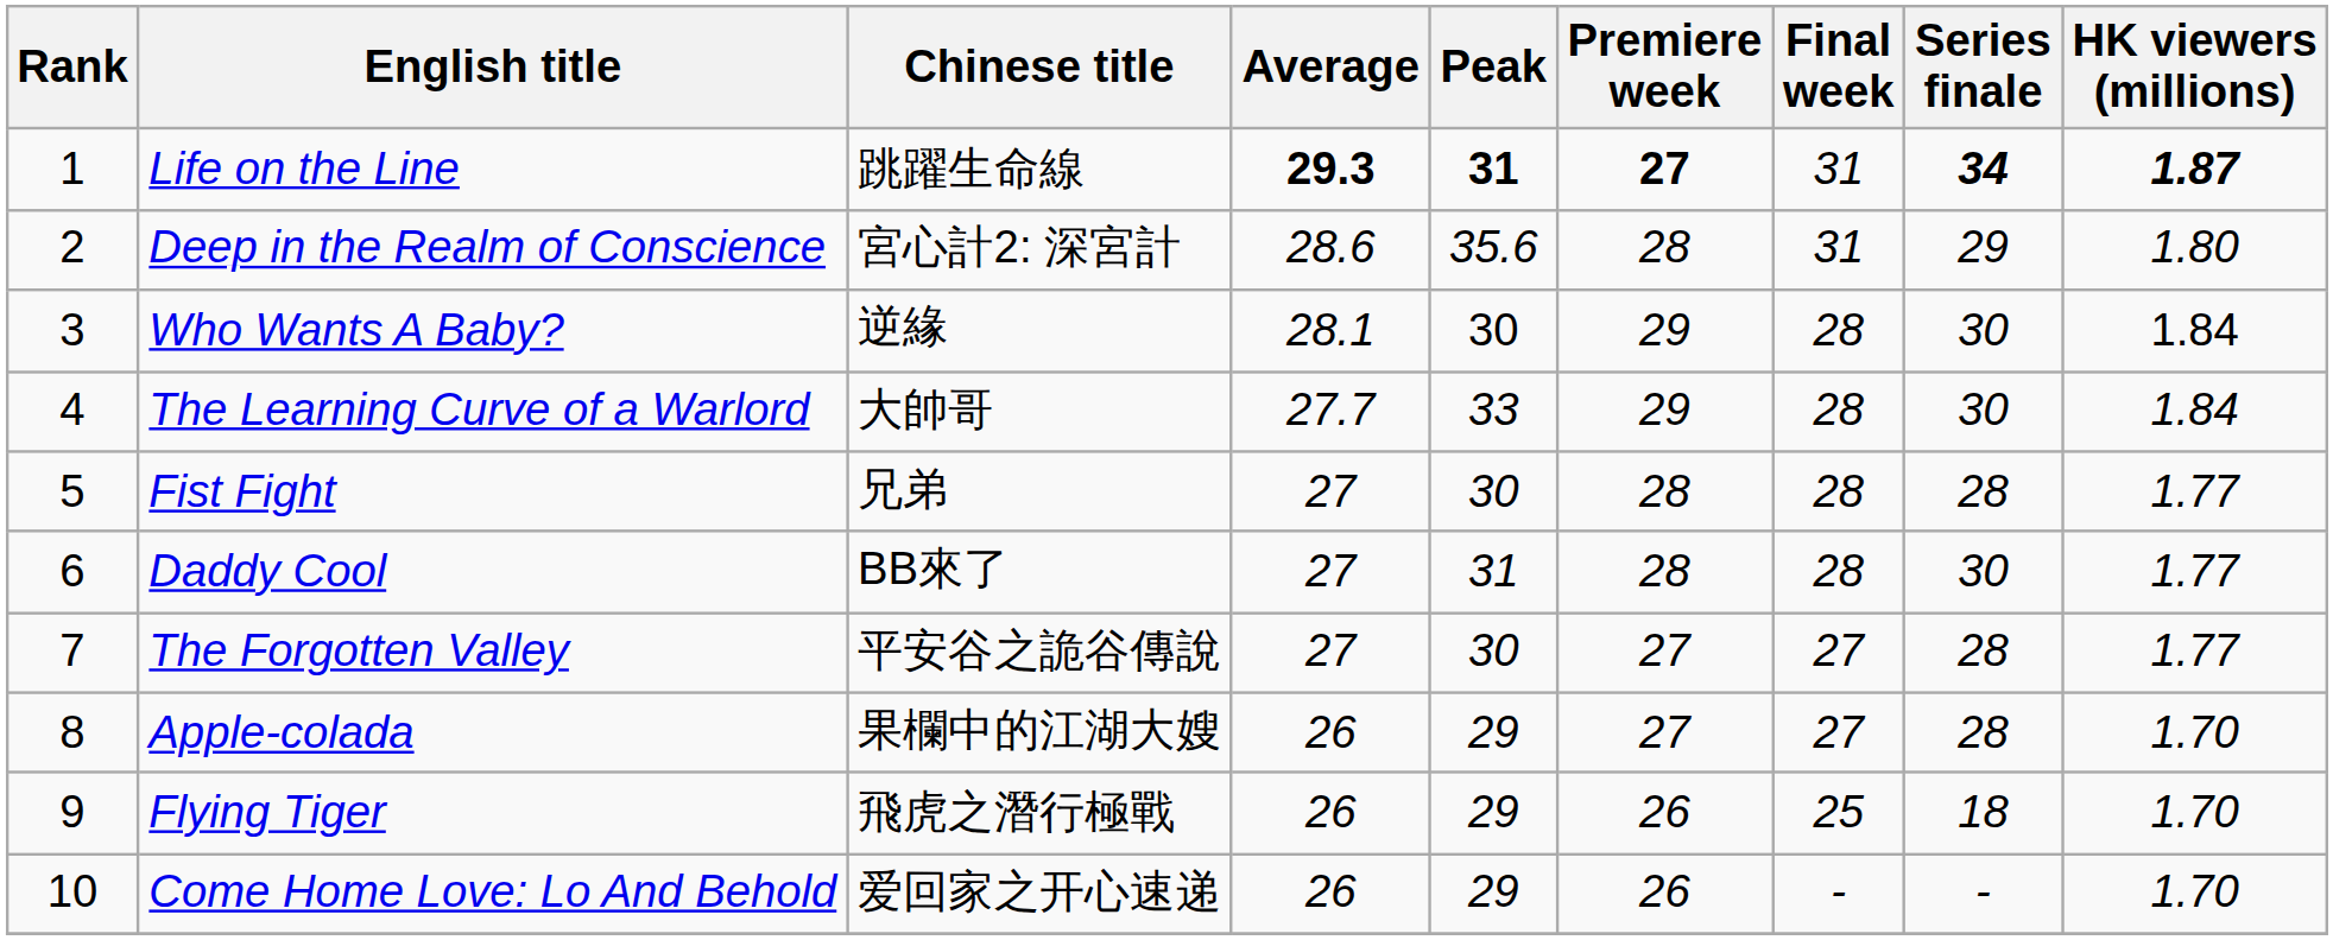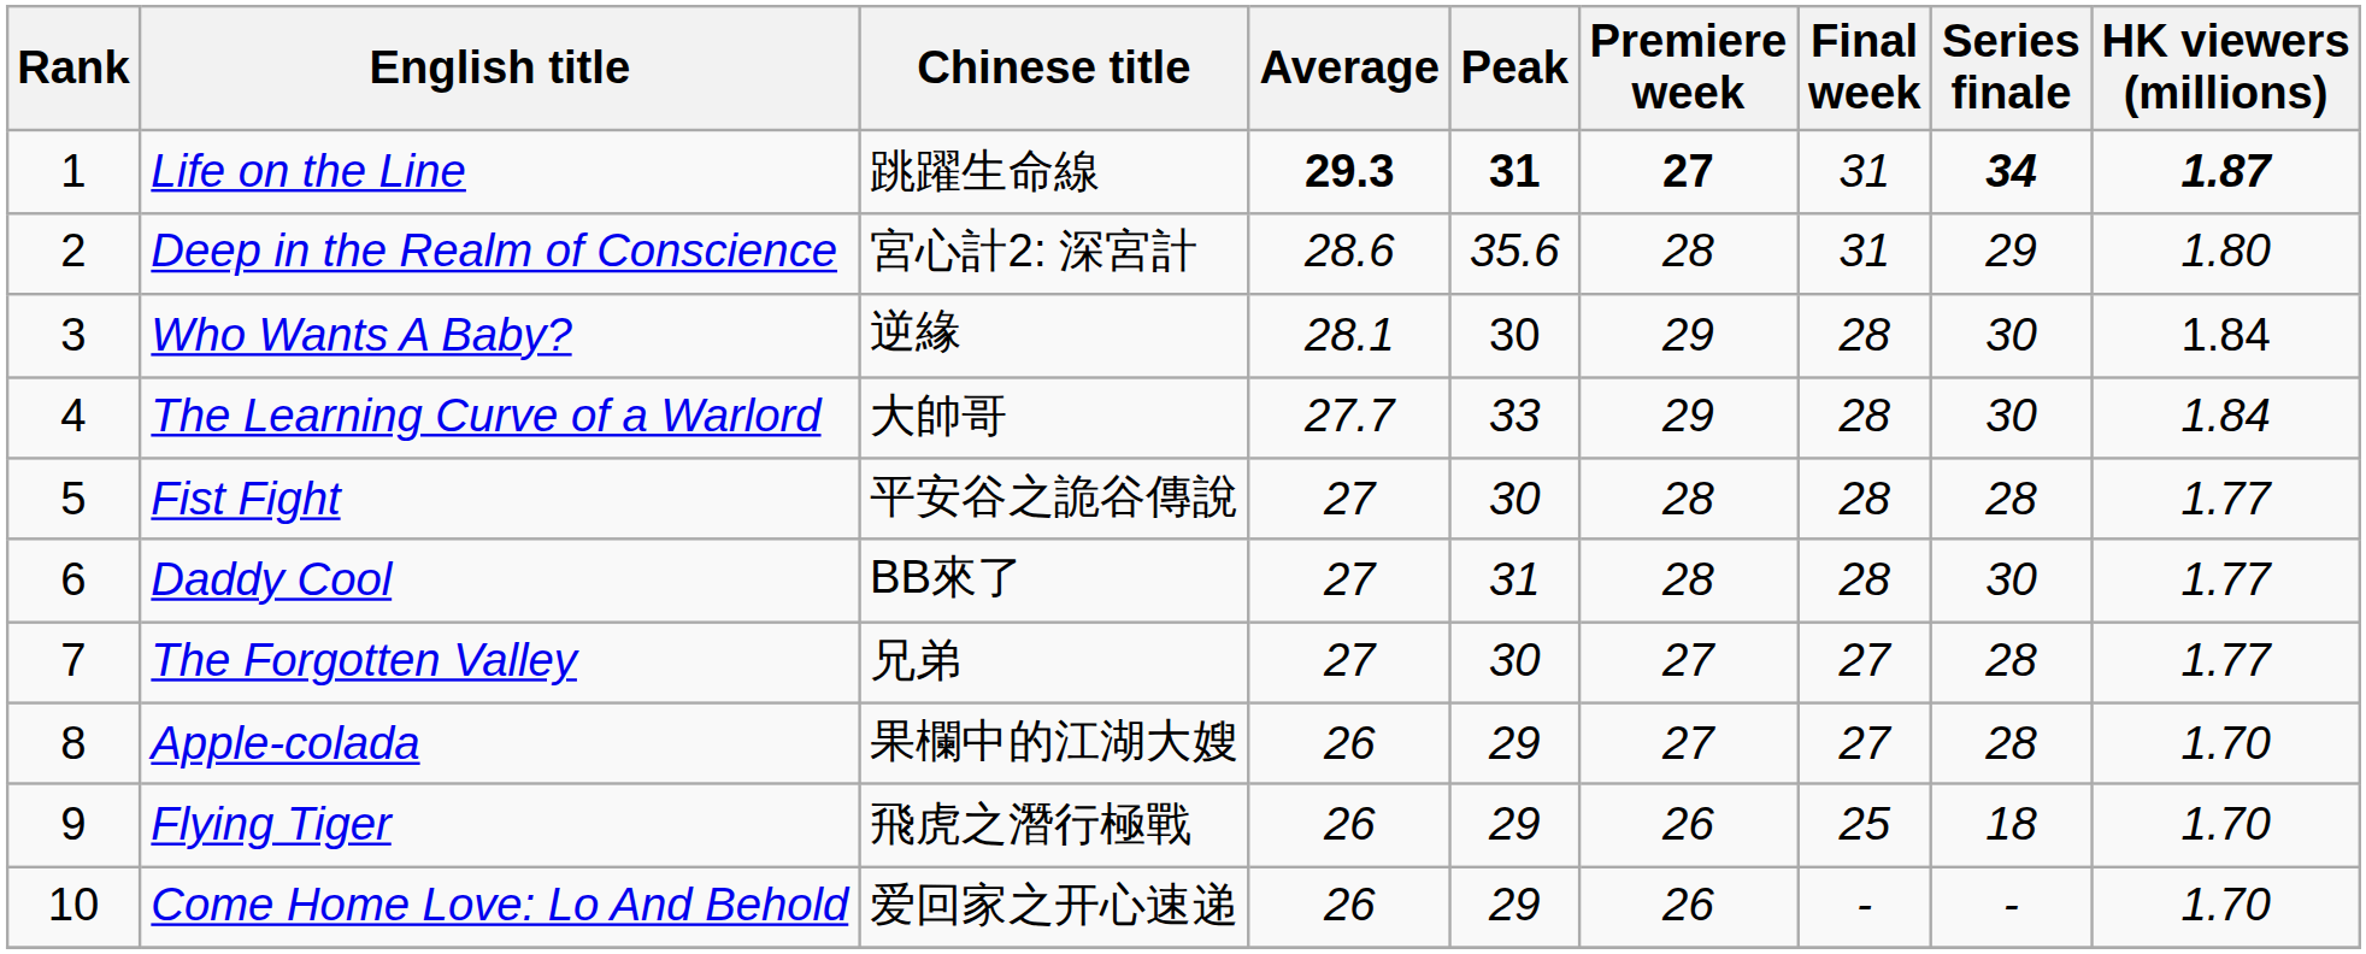 <table class="wikitable sortable" style="margin:auto; margin:auto;">
 <tr>
 <th>Rank</th>
 <th>English title</th>
 <th>Chinese title</th>
 <th>Average</th>
 <th>Peak</th>
 <th>Premiere<br>week</th>
 <th>Final<br>week</th>
 <th>Series<br>finale</th>
 <th>HK viewers<br>(millions)</th>
 </tr>
 <tr>
 <td style="text-align:center;">1</td>
 <td><em><a href='#'>Life on the Line</a></em></td>
 <td>跳躍生命線</td>
 <td style="text-align:center;"><strong>29.3</strong></td>
 <td style="text-align:center;"><strong>31</strong></td>
 <td style="text-align:center;"><strong>27</strong></td>
 <td style="text-align:center;"><em>31</em></td>
 <td style="text-align:center;"><strong><em>34</em></strong></td>
 <td style="text-align:center;"><strong><em>1.87</em></strong></td>
 </tr>
 <tr>
 <td style="text-align:center;">2</td>
 <td><em><a href='#'>Deep in the Realm of Conscience</a></em></td>
 <td>宮心計2: 深宮計</td>
 <td style="text-align:center;"><em>28.6</em></td>
 <td style="text-align:center;"><em>35.6</em></td>
 <td style="text-align:center;"><em>28</em></td>
 <td style="text-align:center;"><em>31</em></td>
 <td style="text-align:center;"><em>29</em></td>
 <td style="text-align:center;"><em>1.80</em></td>
 </tr>
 <tr>
 <td style="text-align:center;">3</td>
 <td><em><a href='#'>Who Wants A Baby?</a></em></td>
 <td>逆緣</td>
 <td style="text-align:center;"><em>28.1</em></td>
 <td style="text-align:center;">30</td>
 <td style="text-align:center;"><em>29</em></td>
 <td style="text-align:center;"><em>28</em></td>
 <td style="text-align:center;"><em>30</em></td>
 <td style="text-align:center;">1.84</td>
 </tr>
 <tr>
 <td style="text-align:center;">4</td>
 <td><em><a href='#'>The Learning Curve of a Warlord</a></em></td>
 <td>大帥哥</td>
 <td style="text-align:center;"><em>27.7</em></td>
 <td style="text-align:center;"><em>33</em></td>
 <td style="text-align:center;"><em>29</em></td>
 <td style="text-align:center;"><em> 28 </em></td>
 <td style="text-align:center;"><em> 30 </em></td>
 <td style="text-align:center;"><em>1.84</em></td>
 </tr>
 <tr>
 <td style="text-align:center;">5</td>
 <td><em><a href='#'>Fist Fight</a></em></td>
-<td>兄弟</td>
+<td>平安谷之詭谷傳說</td>
 <td style="text-align:center;"><em>27</em></td>
 <td style="text-align:center;"><em>30</em></td>
 <td style="text-align:center;"><em>28</em></td>
 <td style="text-align:center;"><em> 28</em></td>
 <td style="text-align:center;"><em>28 </em></td>
 <td style="text-align:center;"><em>1.77</em></td>
 </tr>
 <tr>
 <td style="text-align:center;">6</td>
 <td><em><a href='#'>Daddy Cool</a></em></td>
 <td>BB來了</td>
 <td style="text-align:center;"><em>27</em></td>
 <td style="text-align:center;"><em>31</em></td>
 <td style="text-align:center;"><em>28</em></td>
 <td style="text-align:center;"><em>28</em></td>
 <td style="text-align:center;"><em>30</em></td>
 <td style="text-align:center;"><em>1.77</em></td>
 </tr>
 <tr>
 <td style="text-align:center;">7</td>
 <td><em><a href='#'>The Forgotten Valley</a></em></td>
-<td>平安谷之詭谷傳說</td>
+<td>兄弟</td>
 <td style="text-align:center;"><em>27</em></td>
 <td style="text-align:center;"><em>30</em></td>
 <td style="text-align:center;"><em>27</em></td>
 <td style="text-align:center;"><em>27</em></td>
 <td style="text-align:center;"><em>28</em></td>
 <td style="text-align:center;"><em>1.77</em></td>
 </tr>
 <tr>
 <td style="text-align:center;">8</td>
 <td><em><a href='#'>Apple-colada</a></em></td>
 <td>果欄中的江湖大嫂</td>
 <td style="text-align:center;"><em>26</em></td>
 <td style="text-align:center;"><em>29</em></td>
 <td style="text-align:center;"><em>27</em></td>
 <td style="text-align:center;"><em>27</em></td>
 <td style="text-align:center;"><em>28</em></td>
 <td style="text-align:center;"><em>1.70</em></td>
 </tr>
 <tr>
 <td style="text-align:center;">9</td>
 <td><em><a href='#'>Flying Tiger</a></em></td>
 <td>飛虎之潛行極戰</td>
 <td style="text-align:center;"><em>26</em></td>
 <td style="text-align:center;"><em>29</em></td>
 <td style="text-align:center;"><em>26</em></td>
 <td style="text-align:center;"><em>25</em></td>
 <td style="text-align:center;"><em>18</em></td>
 <td style="text-align:center;"><em>1.70</em></td>
 </tr>
 <tr>
 <td style="text-align:center;">10</td>
 <td><em><a href='#'>Come Home Love: Lo And Behold</a></em></td>
 <td>爱回家之开心速递</td>
 <td style="text-align:center;"><em>26</em></td>
 <td style="text-align:center;"><em>29</em></td>
 <td style="text-align:center;"><em>26</em></td>
 <td style="text-align:center;"><em> - </em></td>
 <td style="text-align:center;"><em> - </em></td>
 <td style="text-align:center;"><em>1.70</em></td>
 </tr>
 <tr>
 </tr>
 </table>
